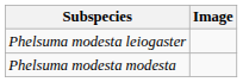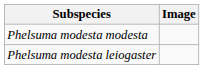 <table class="wikitable">
 <tr>
 <th>Subspecies</th>
 <th>Image</th>
 </tr>
 <tr>
+<td><em>Phelsuma modesta modesta</em><br></td>
+<td></td>
+</tr>
+<tr>
 <td><em>Phelsuma modesta leiogaster</em><br></td>
 <td></td>
 </tr>
-<tr>
-<td><em>Phelsuma modesta modesta</em><br></td>
-<td></td>
-</tr>
 </table>
